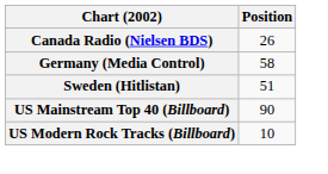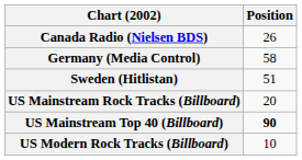 <table class="wikitable sortable plainrowheaders" style="text-align:center">
 <tr>
 <th scope="col">Chart (2002)</th>
 <th scope="col">Position</th>
 </tr>
 <tr>
 <th scope="row">Canada Radio (<a href='#'>Nielsen BDS</a>)</th>
 <td>26</td>
 </tr>
 <tr>
 <th scope="row">Germany (Media Control)</th>
 <td>58</td>
 </tr>
 <tr>
 <th scope="row">Sweden (Hitlistan)</th>
 <td>51</td>
 </tr>
 <tr>
+<th scope="row">US Mainstream Rock Tracks (<em>Billboard</em>)</th>
+<td>20</td>
+</tr>
+<tr>
 <th scope="row">US Mainstream Top 40 (<em>Billboard</em>)</th>
-<td>90</td>
+<td><strong>90</strong></td>
 </tr>
 <tr>
 <th scope="row">US Modern Rock Tracks (<em>Billboard</em>)</th>
 <td>10</td>
 </tr>
 </table>
